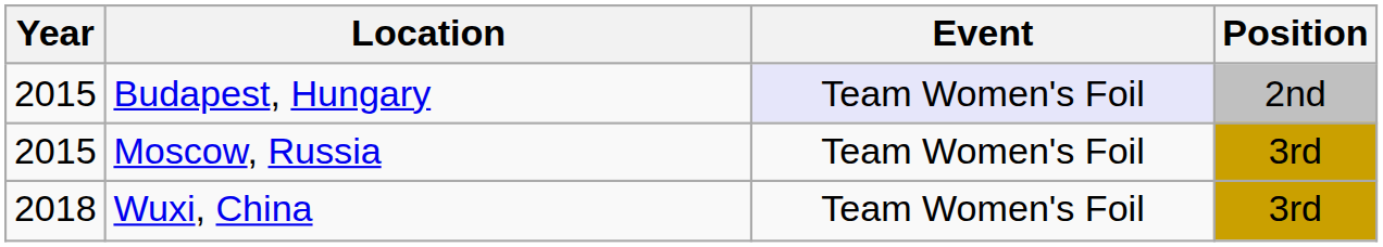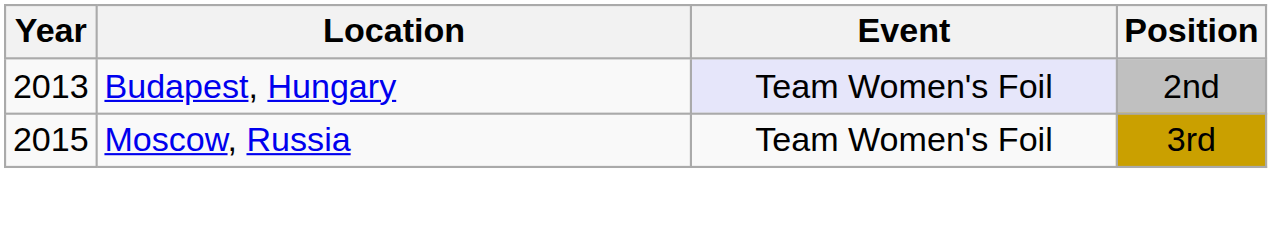 <table class="wikitable" style="text-align:center;">
 <tr>
 <th>Year</th>
 <th style="width:17em">Location</th>
 <th style="width:12em">Event</th>
 <th>Position</th>
 </tr>
 <tr>
-<td>2015</td>
+<td>2013</td>
 <td rowspan="1" align="left"> <a href='#'>Budapest</a>, <a href='#'>Hungary</a></td>
 <td style="background: lavender;">Team Women's Foil</td>
 <td bgcolor="silver">2nd</td>
 </tr>
 <tr>
 <td>2015</td>
 <td rowspan="1" align="left"> <a href='#'>Moscow</a>, <a href='#'>Russia</a></td>
 <td>Team Women's Foil</td>
 <td bgcolor="caramel">3rd</td>
 </tr>
-<tr>
-<td>2018</td>
-<td rowspan="1" align="left"> <a href='#'>Wuxi</a>, <a href='#'>China</a></td>
-<td>Team Women's Foil</td>
-<td bgcolor="caramel">3rd</td>
-</tr>
 </table>
